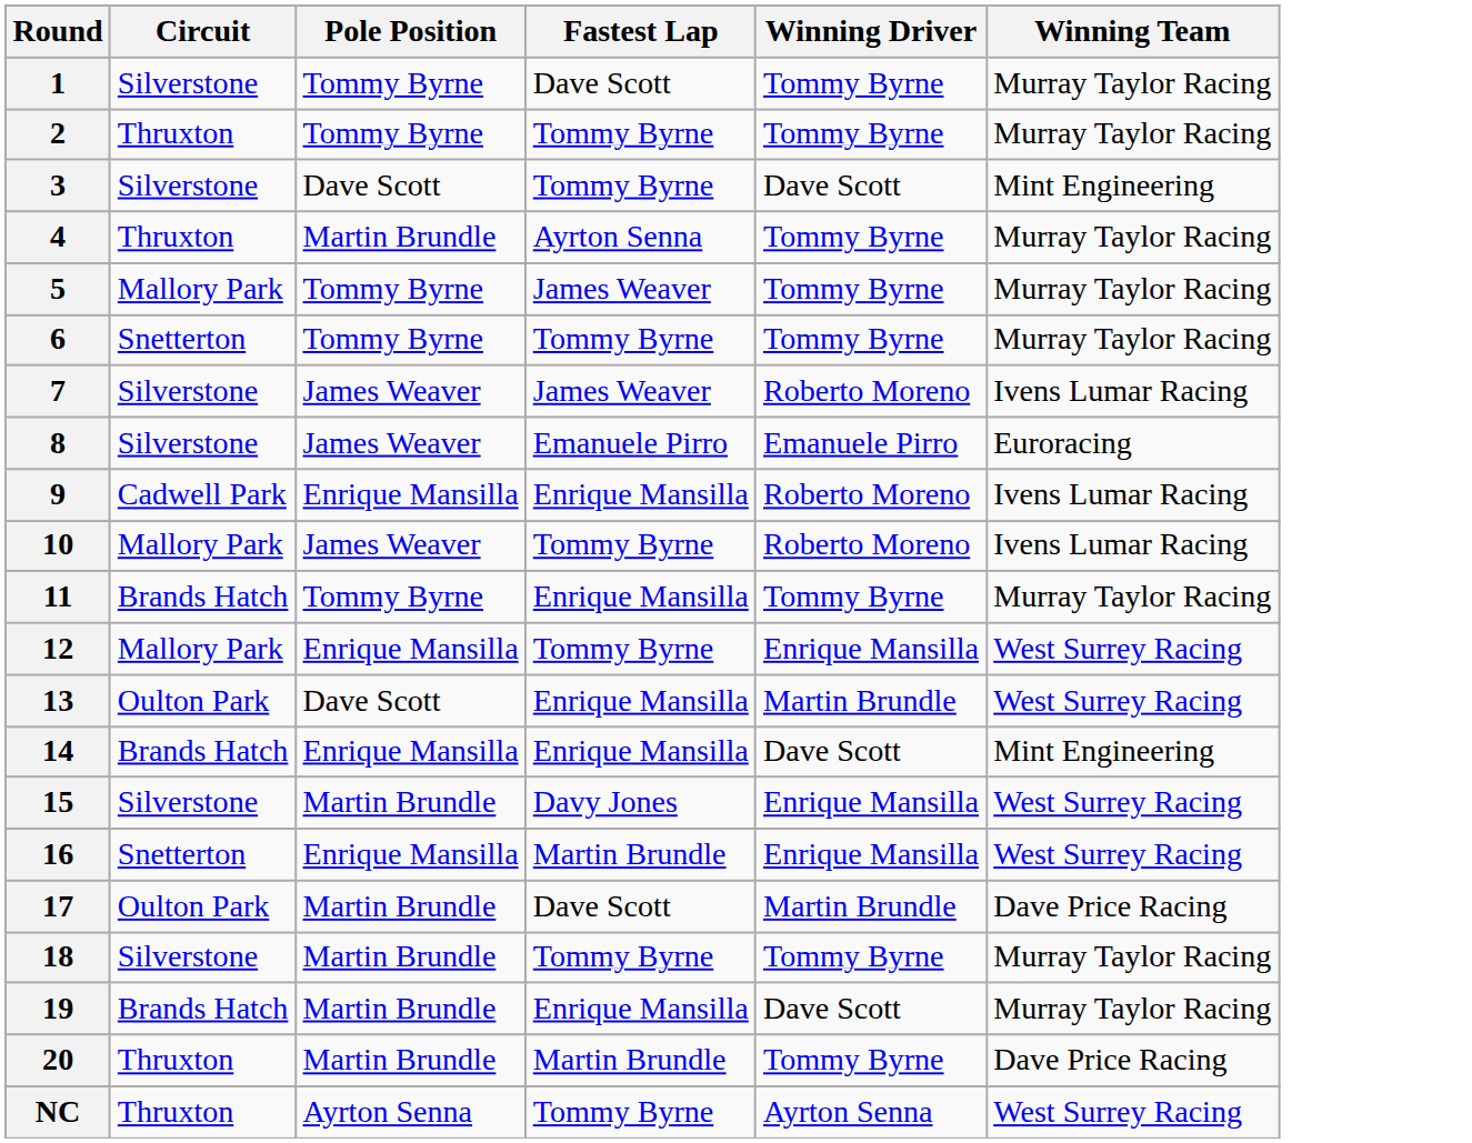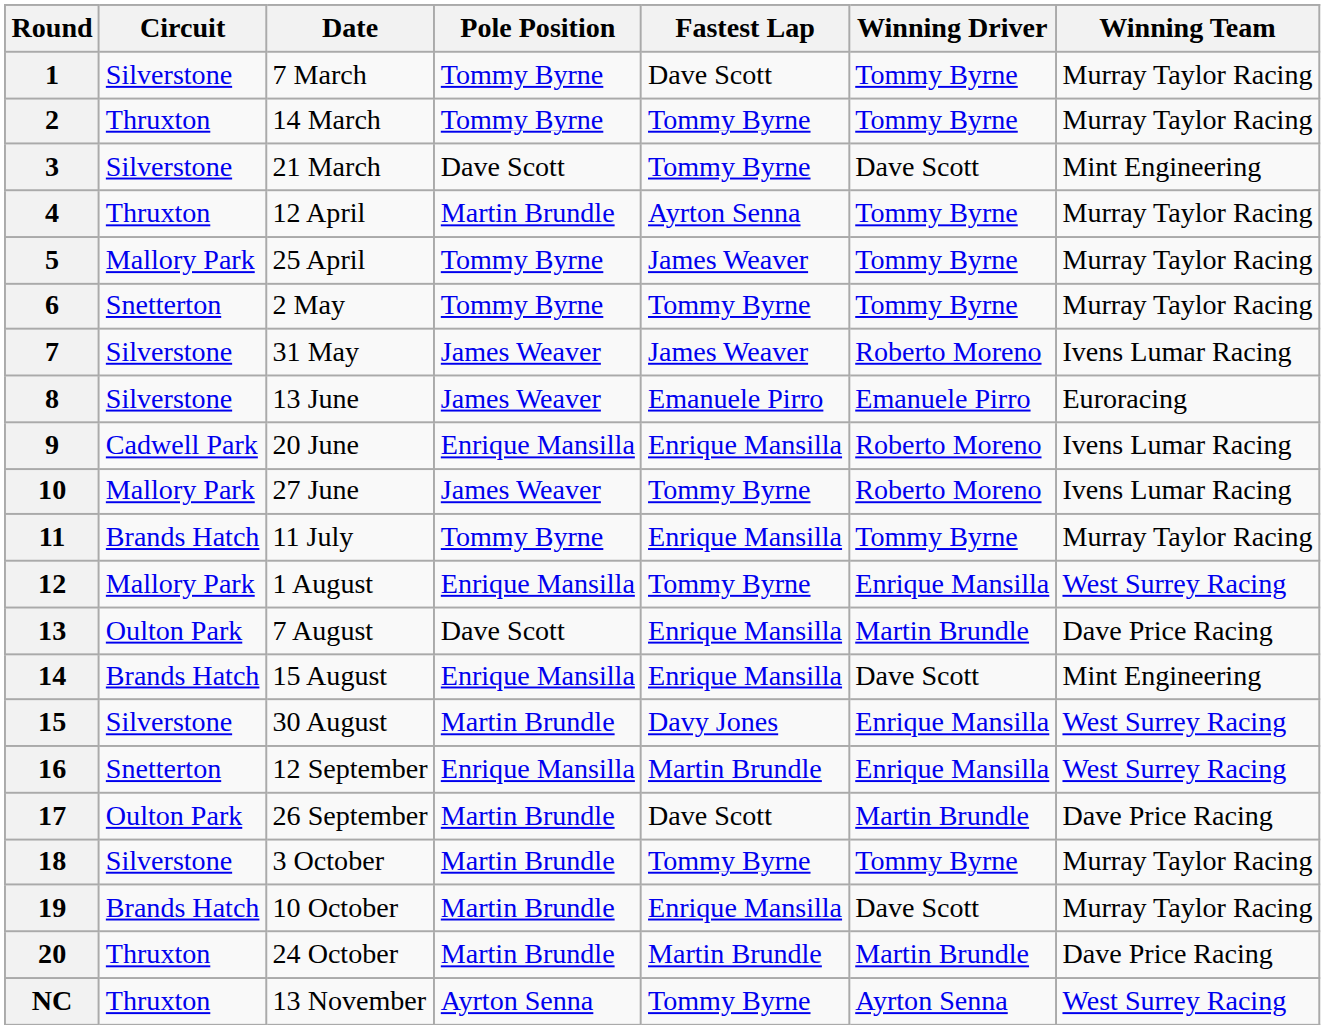 <table class="wikitable" style="font-size: 90%;">
 <tr>
 <th>Round</th>
 <th>Circuit</th>
+<th>Date</th>
 <th>Pole Position</th>
 <th>Fastest Lap</th>
 <th>Winning Driver</th>
 <th>Winning Team</th>
 </tr>
 <tr>
 <th>1</th>
 <td> <a href='#'>Silverstone</a></td>
+<td>7 March</td>
 <td> <a href='#'>Tommy Byrne</a></td>
 <td> Dave Scott</td>
 <td> <a href='#'>Tommy Byrne</a></td>
 <td>Murray Taylor Racing</td>
 </tr>
 <tr>
 <th>2</th>
 <td> <a href='#'>Thruxton</a></td>
+<td>14 March</td>
 <td> <a href='#'>Tommy Byrne</a></td>
 <td> <a href='#'>Tommy Byrne</a></td>
 <td> <a href='#'>Tommy Byrne</a></td>
 <td>Murray Taylor Racing</td>
 </tr>
 <tr>
 <th>3</th>
 <td> <a href='#'>Silverstone</a></td>
+<td>21 March</td>
 <td> Dave Scott</td>
 <td> <a href='#'>Tommy Byrne</a></td>
 <td> Dave Scott</td>
 <td>Mint Engineering</td>
 </tr>
 <tr>
 <th>4</th>
 <td> <a href='#'>Thruxton</a></td>
+<td>12 April</td>
 <td> <a href='#'>Martin Brundle</a></td>
 <td> <a href='#'>Ayrton Senna</a></td>
 <td> <a href='#'>Tommy Byrne</a></td>
 <td>Murray Taylor Racing</td>
 </tr>
 <tr>
 <th>5</th>
 <td> <a href='#'>Mallory Park</a></td>
+<td>25 April</td>
 <td> <a href='#'>Tommy Byrne</a></td>
 <td> <a href='#'>James Weaver</a></td>
 <td> <a href='#'>Tommy Byrne</a></td>
 <td>Murray Taylor Racing</td>
 </tr>
 <tr>
 <th>6</th>
 <td> <a href='#'>Snetterton</a></td>
+<td>2 May</td>
 <td> <a href='#'>Tommy Byrne</a></td>
 <td> <a href='#'>Tommy Byrne</a></td>
 <td> <a href='#'>Tommy Byrne</a></td>
 <td>Murray Taylor Racing</td>
 </tr>
 <tr>
 <th>7</th>
 <td> <a href='#'>Silverstone</a></td>
+<td>31 May</td>
 <td> <a href='#'>James Weaver</a></td>
 <td> <a href='#'>James Weaver</a></td>
 <td> <a href='#'>Roberto Moreno</a></td>
 <td>Ivens Lumar Racing</td>
 </tr>
 <tr>
 <th>8</th>
 <td> <a href='#'>Silverstone</a></td>
+<td>13 June</td>
 <td> <a href='#'>James Weaver</a></td>
 <td> <a href='#'>Emanuele Pirro</a></td>
 <td> <a href='#'>Emanuele Pirro</a></td>
 <td>Euroracing</td>
 </tr>
 <tr>
 <th>9</th>
 <td> <a href='#'>Cadwell Park</a></td>
+<td>20 June</td>
 <td> <a href='#'>Enrique Mansilla</a></td>
 <td> <a href='#'>Enrique Mansilla</a></td>
 <td> <a href='#'>Roberto Moreno</a></td>
 <td>Ivens Lumar Racing</td>
 </tr>
 <tr>
 <th>10</th>
 <td> <a href='#'>Mallory Park</a></td>
+<td>27 June</td>
 <td> <a href='#'>James Weaver</a></td>
 <td> <a href='#'>Tommy Byrne</a></td>
 <td> <a href='#'>Roberto Moreno</a></td>
 <td>Ivens Lumar Racing</td>
 </tr>
 <tr>
 <th>11</th>
 <td> <a href='#'>Brands Hatch</a></td>
+<td>11 July</td>
 <td> <a href='#'>Tommy Byrne</a></td>
 <td> <a href='#'>Enrique Mansilla</a></td>
 <td> <a href='#'>Tommy Byrne</a></td>
 <td>Murray Taylor Racing</td>
 </tr>
 <tr>
 <th>12</th>
 <td> <a href='#'>Mallory Park</a></td>
+<td>1 August</td>
 <td> <a href='#'>Enrique Mansilla</a></td>
 <td> <a href='#'>Tommy Byrne</a></td>
 <td> <a href='#'>Enrique Mansilla</a></td>
 <td><a href='#'>West Surrey Racing</a></td>
 </tr>
 <tr>
 <th>13</th>
 <td> <a href='#'>Oulton Park</a></td>
+<td>7 August</td>
 <td> Dave Scott</td>
 <td> <a href='#'>Enrique Mansilla</a></td>
 <td> <a href='#'>Martin Brundle</a></td>
-<td><a href='#'>West Surrey Racing</a></td>
+<td>Dave Price Racing</td>
 </tr>
 <tr>
 <th>14</th>
 <td> <a href='#'>Brands Hatch</a></td>
+<td>15 August</td>
 <td> <a href='#'>Enrique Mansilla</a></td>
 <td> <a href='#'>Enrique Mansilla</a></td>
 <td> Dave Scott</td>
 <td>Mint Engineering</td>
 </tr>
 <tr>
 <th>15</th>
 <td> <a href='#'>Silverstone</a></td>
+<td>30 August</td>
 <td> <a href='#'>Martin Brundle</a></td>
 <td> <a href='#'>Davy Jones</a></td>
 <td> <a href='#'>Enrique Mansilla</a></td>
 <td><a href='#'>West Surrey Racing</a></td>
 </tr>
 <tr>
 <th>16</th>
 <td> <a href='#'>Snetterton</a></td>
+<td>12 September</td>
 <td> <a href='#'>Enrique Mansilla</a></td>
 <td> <a href='#'>Martin Brundle</a></td>
 <td> <a href='#'>Enrique Mansilla</a></td>
 <td><a href='#'>West Surrey Racing</a></td>
 </tr>
 <tr>
 <th>17</th>
 <td> <a href='#'>Oulton Park</a></td>
+<td>26 September</td>
 <td> <a href='#'>Martin Brundle</a></td>
 <td> Dave Scott</td>
 <td> <a href='#'>Martin Brundle</a></td>
 <td>Dave Price Racing</td>
 </tr>
 <tr>
 <th>18</th>
 <td> <a href='#'>Silverstone</a></td>
+<td>3 October</td>
 <td> <a href='#'>Martin Brundle</a></td>
 <td> <a href='#'>Tommy Byrne</a></td>
 <td> <a href='#'>Tommy Byrne</a></td>
 <td>Murray Taylor Racing</td>
 </tr>
 <tr>
 <th>19</th>
 <td> <a href='#'>Brands Hatch</a></td>
+<td>10 October</td>
 <td> <a href='#'>Martin Brundle</a></td>
 <td> <a href='#'>Enrique Mansilla</a></td>
 <td> Dave Scott</td>
 <td>Murray Taylor Racing</td>
 </tr>
 <tr>
 <th>20</th>
 <td> <a href='#'>Thruxton</a></td>
+<td>24 October</td>
 <td> <a href='#'>Martin Brundle</a></td>
 <td> <a href='#'>Martin Brundle</a></td>
-<td> <a href='#'>Tommy Byrne</a></td>
+<td> <a href='#'>Martin Brundle</a></td>
 <td>Dave Price Racing</td>
 </tr>
 <tr>
 <th>NC</th>
 <td> <a href='#'>Thruxton</a></td>
+<td>13 November</td>
 <td> <a href='#'>Ayrton Senna</a></td>
 <td> <a href='#'>Tommy Byrne</a></td>
 <td> <a href='#'>Ayrton Senna</a></td>
 <td><a href='#'>West Surrey Racing</a></td>
 </tr>
 </table>
